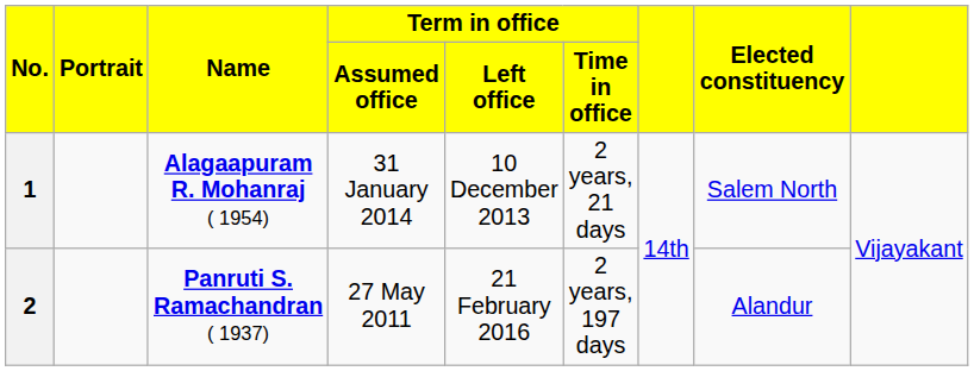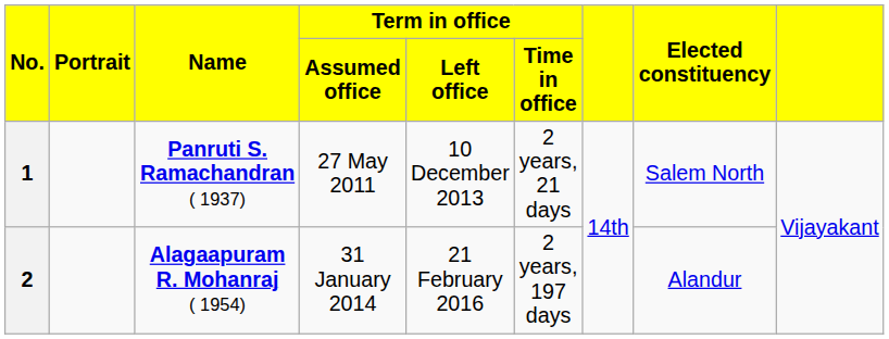 <table class="wikitable sortable" style="text-align:center;">
 <tr>
 <th rowspan=2 style="background-color:#FFFF00;color:black">No.</th>
 <th rowspan=2 style="background-color:#FFFF00;color:black">Portrait</th>
 <th rowspan=2 style="background-color:#FFFF00;color:black">Name<br></th>
 <th colspan=3 style="background-color:#FFFF00;color:black">Term in office</th>
 <th rowspan=2 style="background-color:#FFFF00;color:black"><a href='#'></a><br></th>
 <th rowspan=2 style="background-color:#FFFF00;color:black">Elected constituency</th>
 <th rowspan=2 style="background-color:#FFFF00;color:black"><a href='#'></a></th>
 </tr>
 <tr>
 <th style="background-color:#FFFF00;color:black">Assumed office</th>
 <th style="background-color:#FFFF00;color:black">Left office</th>
 <th style="background-color:#FFFF00;color:black">Time in office</th>
 </tr>
 <tr>
 <th>1</th>
 <td></td>
-<td><strong><a href='#'>Alagaapuram R. Mohanraj</a></strong><br><small>( 1954)</small></td>
-<td>31 January 2014</td>
+<td><strong><a href='#'>Panruti S. Ramachandran</a></strong><br><small>( 1937)</small></td>
+<td>27 May 2011</td>
 <td>10 December 2013</td>
 <td>2 years, 21 days</td>
 <td rowspan=2><a href='#'>14th</a><br></td>
 <td><a href='#'>Salem North</a></td>
 <td rowspan=2><a href='#'>Vijayakant</a></td>
 </tr>
 <tr>
 <th>2</th>
 <td></td>
-<td><strong><a href='#'>Panruti S. Ramachandran</a></strong><br><small>( 1937)</small></td>
-<td>27 May 2011</td>
+<td><strong><a href='#'>Alagaapuram R. Mohanraj</a></strong><br><small>( 1954)</small></td>
+<td>31 January 2014</td>
 <td>21 February 2016</td>
 <td>2 years, 197 days</td>
 <td><a href='#'>Alandur</a></td>
 </tr>
 </table>
